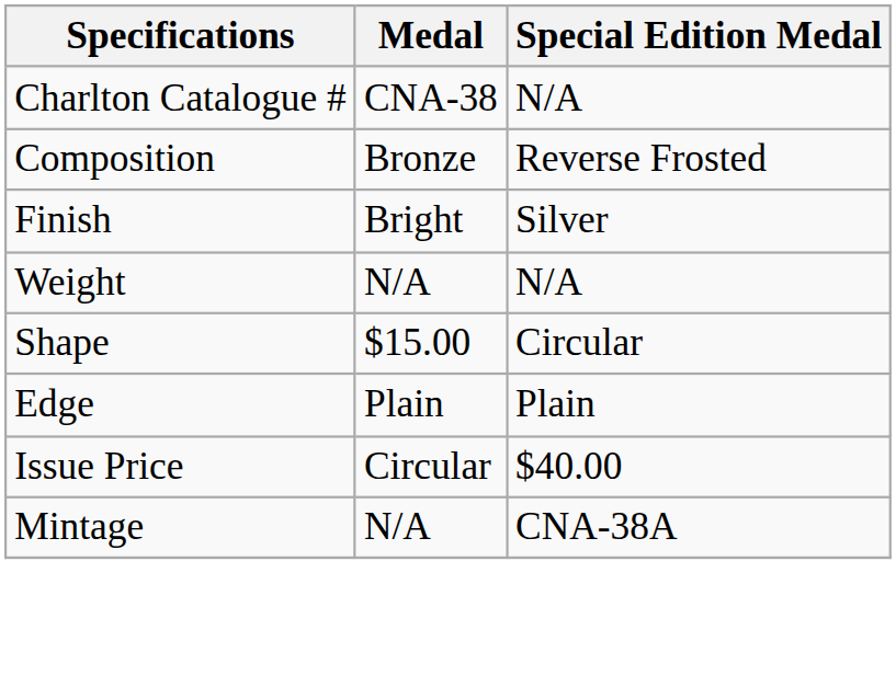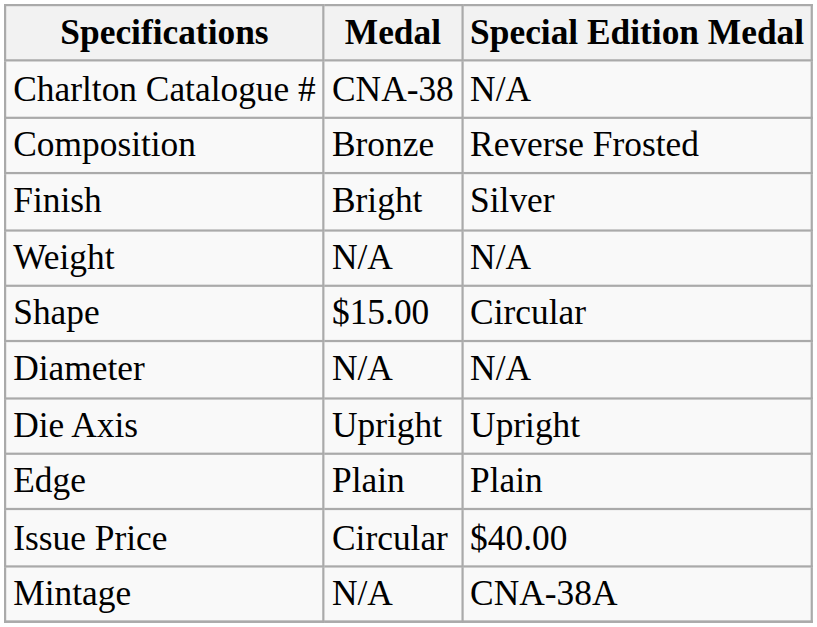 <table class="wikitable">
 <tr>
 <th>Specifications</th>
 <th>Medal</th>
 <th>Special Edition Medal</th>
 </tr>
 <tr>
 <td>Charlton Catalogue #</td>
 <td>CNA-38</td>
 <td>N/A</td>
 </tr>
 <tr>
 <td>Composition</td>
 <td>Bronze</td>
 <td>Reverse Frosted</td>
 </tr>
 <tr>
 <td>Finish</td>
 <td>Bright</td>
 <td>Silver</td>
 </tr>
 <tr>
 <td>Weight</td>
 <td>N/A</td>
 <td>N/A</td>
 </tr>
 <tr>
 <td>Shape</td>
 <td>$15.00</td>
 <td>Circular</td>
 </tr>
 <tr>
+<td>Diameter</td>
+<td>N/A</td>
+<td>N/A</td>
+</tr>
+<tr>
+<td>Die Axis</td>
+<td>Upright</td>
+<td>Upright</td>
+</tr>
+<tr>
 <td>Edge</td>
 <td>Plain</td>
 <td>Plain</td>
 </tr>
 <tr>
 <td>Issue Price</td>
 <td>Circular</td>
 <td>$40.00</td>
 </tr>
 <tr>
 <td>Mintage</td>
 <td>N/A</td>
 <td>CNA-38A</td>
 </tr>
 <tr>
 </tr>
 </table>
